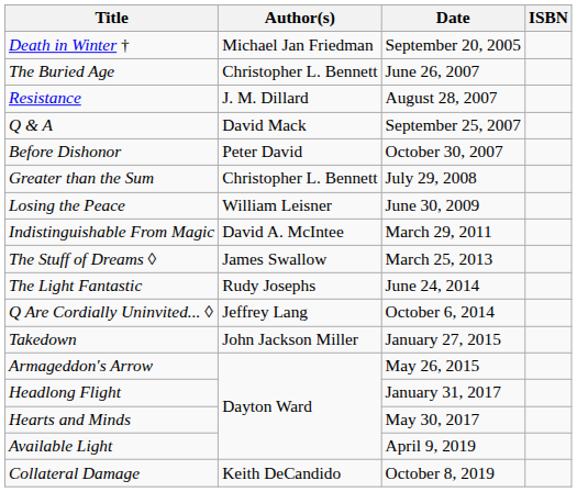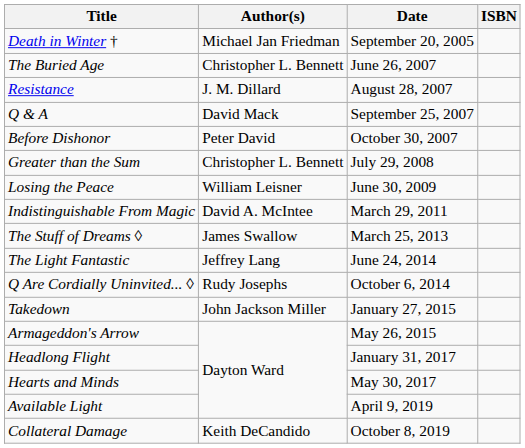 <table class="wikitable">
 <tr>
 <th>Title</th>
 <th>Author(s)</th>
 <th>Date</th>
 <th>ISBN</th>
 </tr>
 <tr>
 <td><em><a href='#'>Death in Winter</a></em> †</td>
 <td>Michael Jan Friedman</td>
 <td>September 20, 2005</td>
 <td></td>
 </tr>
 <tr>
 <td><em>The Buried Age</em></td>
 <td>Christopher L. Bennett</td>
 <td>June 26, 2007</td>
 <td></td>
 </tr>
 <tr>
 <td><em><a href='#'>Resistance</a></em></td>
 <td>J. M. Dillard</td>
 <td>August 28, 2007</td>
 <td></td>
 </tr>
 <tr>
 <td><em>Q & A</em></td>
 <td>David Mack</td>
 <td>September 25, 2007</td>
 <td></td>
 </tr>
 <tr>
 <td><em>Before Dishonor</em></td>
 <td>Peter David</td>
 <td>October 30, 2007</td>
 <td></td>
 </tr>
 <tr>
 <td><em>Greater than the Sum</em></td>
 <td>Christopher L. Bennett</td>
 <td>July 29, 2008</td>
 <td></td>
 </tr>
 <tr>
 <td><em>Losing the Peace</em></td>
 <td>William Leisner</td>
 <td>June 30, 2009</td>
 <td></td>
 </tr>
 <tr>
 <td><em>Indistinguishable From Magic</em></td>
 <td>David A. McIntee</td>
 <td>March 29, 2011</td>
 <td></td>
 </tr>
 <tr>
 <td><em>The Stuff of Dreams</em> ◊</td>
 <td>James Swallow</td>
 <td>March 25, 2013</td>
 <td></td>
 </tr>
 <tr>
 <td><em>The Light Fantastic</em></td>
-<td>Rudy Josephs</td>
+<td>Jeffrey Lang</td>
 <td>June 24, 2014</td>
 <td></td>
 </tr>
 <tr>
 <td><em>Q Are Cordially Uninvited...</em> ◊</td>
-<td>Jeffrey Lang</td>
+<td>Rudy Josephs</td>
 <td>October 6, 2014</td>
 <td></td>
 </tr>
 <tr>
 <td><em>Takedown</em></td>
 <td>John Jackson Miller</td>
 <td>January 27, 2015</td>
 <td></td>
 </tr>
 <tr>
 <td><em>Armageddon's Arrow</em></td>
 <td rowspan="4">Dayton Ward</td>
 <td>May 26, 2015</td>
 <td></td>
 </tr>
 <tr>
 <td><em>Headlong Flight</em></td>
 <td>January 31, 2017</td>
 <td></td>
 </tr>
 <tr>
 <td><em>Hearts and Minds</em></td>
 <td>May 30, 2017</td>
 <td></td>
 </tr>
 <tr>
 <td><em>Available Light</em></td>
 <td>April 9, 2019</td>
 <td></td>
 </tr>
 <tr>
 <td><em>Collateral Damage</em></td>
 <td>Keith DeCandido</td>
 <td>October 8, 2019</td>
 <td></td>
 </tr>
 </table>
